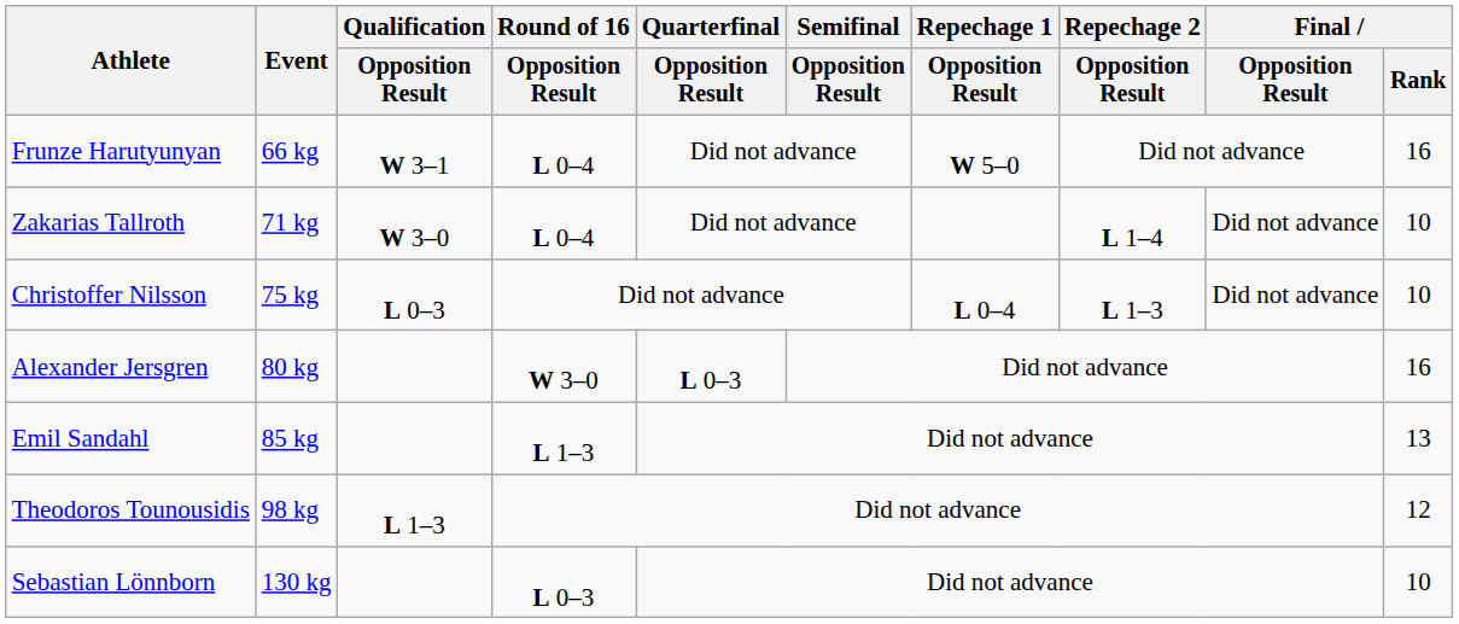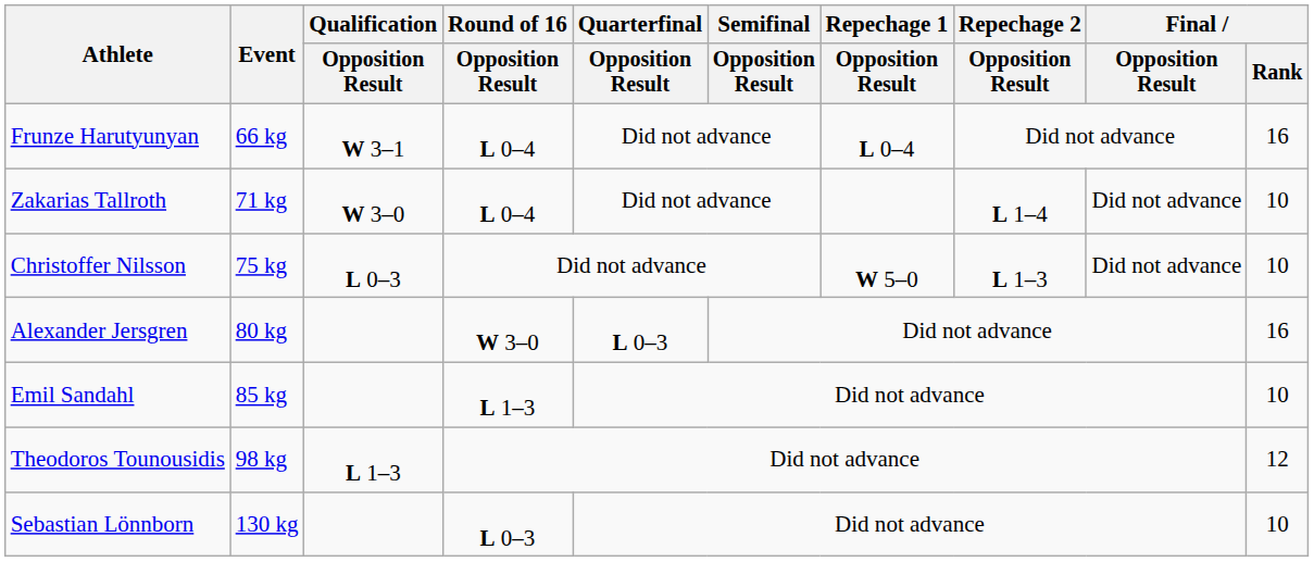 <table class="wikitable" style="font-size:90%">
 <tr>
 <th rowspan="2">Athlete</th>
 <th rowspan="2">Event</th>
 <th>Qualification</th>
 <th>Round of 16</th>
 <th>Quarterfinal</th>
 <th>Semifinal</th>
 <th>Repechage 1</th>
 <th>Repechage 2</th>
 <th colspan=2>Final / </th>
 </tr>
 <tr style="font-size: 95%">
 <th>Opposition<br>Result</th>
 <th>Opposition<br>Result</th>
 <th>Opposition<br>Result</th>
 <th>Opposition<br>Result</th>
 <th>Opposition<br>Result</th>
 <th>Opposition<br>Result</th>
 <th>Opposition<br>Result</th>
 <th>Rank</th>
 </tr>
 <tr align=center>
 <td align=left><a href='#'>Frunze Harutyunyan</a></td>
 <td align=left><a href='#'>66 kg</a></td>
 <td><br><strong>W</strong> 3–1</td>
 <td><br><strong>L</strong> 0–4</td>
 <td colspan=2>Did not advance</td>
-<td><br><strong>W</strong> 5–0</td>
+<td><br><strong>L</strong> 0–4</td>
 <td colspan=2>Did not advance</td>
 <td>16</td>
 </tr>
 <tr align=center>
 <td align=left><a href='#'>Zakarias Tallroth</a></td>
 <td align=left><a href='#'>71 kg</a></td>
 <td><br><strong>W</strong> 3–0</td>
 <td><br><strong>L</strong> 0–4</td>
 <td colspan=2>Did not advance</td>
 <td></td>
 <td><br><strong>L</strong> 1–4</td>
 <td>Did not advance</td>
 <td>10</td>
 </tr>
 <tr align=center>
 <td align=left><a href='#'>Christoffer Nilsson</a></td>
 <td align=left><a href='#'>75 kg</a></td>
 <td><br><strong>L</strong> 0–3</td>
 <td colspan=3>Did not advance</td>
-<td><br><strong>L</strong> 0–4</td>
+<td><br><strong>W</strong> 5–0</td>
 <td><br><strong>L</strong> 1–3</td>
 <td>Did not advance</td>
 <td>10</td>
 </tr>
 <tr align=center>
 <td align=left><a href='#'>Alexander Jersgren</a></td>
 <td align=left><a href='#'>80 kg</a></td>
 <td></td>
 <td><br><strong>W</strong> 3–0</td>
 <td><br><strong>L</strong> 0–3</td>
 <td colspan=4>Did not advance</td>
 <td>16</td>
 </tr>
 <tr align=center>
 <td align=left><a href='#'>Emil Sandahl</a></td>
 <td align=left><a href='#'>85 kg</a></td>
 <td></td>
 <td><br><strong>L</strong> 1–3</td>
 <td colspan=5>Did not advance</td>
-<td>13</td>
+<td>10</td>
 </tr>
 <tr align=center>
 <td align=left><a href='#'>Theodoros Tounousidis</a></td>
 <td align=left><a href='#'>98 kg</a></td>
 <td><br><strong>L</strong> 1–3</td>
 <td colspan=6>Did not advance</td>
 <td>12</td>
 </tr>
 <tr align=center>
 <td align=left><a href='#'>Sebastian Lönnborn</a></td>
 <td align=left><a href='#'>130 kg</a></td>
 <td></td>
 <td><br><strong>L</strong> 0–3</td>
 <td colspan=5>Did not advance</td>
 <td>10</td>
 </tr>
 </table>
